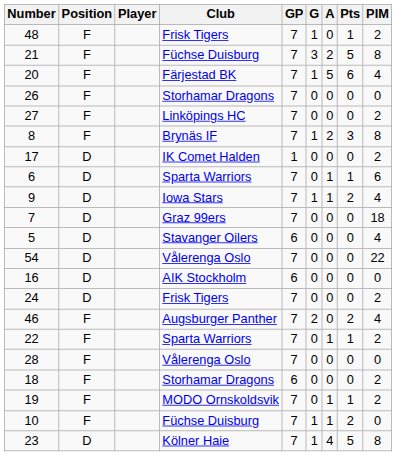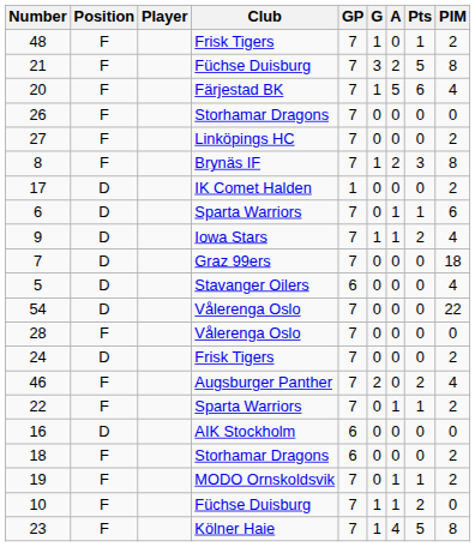 <table class="wikitable sortable" style="text-align: center;">
 <tr>
 <th>Number</th>
 <th>Position</th>
 <th>Player</th>
 <th>Club</th>
 <th>GP</th>
 <th>G</th>
 <th>A</th>
 <th>Pts</th>
 <th>PIM</th>
 </tr>
 <tr>
 <td>48</td>
 <td>F</td>
 <td align="left"></td>
 <td align="left"><a href='#'>Frisk Tigers</a></td>
 <td>7</td>
 <td>1</td>
 <td>0</td>
 <td>1</td>
 <td>2</td>
 </tr>
 <tr>
 <td>21</td>
 <td>F</td>
 <td align="left"></td>
 <td align="left"><a href='#'>Füchse Duisburg</a></td>
 <td>7</td>
 <td>3</td>
 <td>2</td>
 <td>5</td>
 <td>8</td>
 </tr>
 <tr>
 <td>20</td>
 <td>F</td>
 <td align="left"></td>
 <td align="left"><a href='#'>Färjestad BK</a></td>
 <td>7</td>
 <td>1</td>
 <td>5</td>
 <td>6</td>
 <td>4</td>
 </tr>
 <tr>
 <td>26</td>
 <td>F</td>
 <td align="left"></td>
 <td align="left"><a href='#'>Storhamar Dragons</a></td>
 <td>7</td>
 <td>0</td>
 <td>0</td>
 <td>0</td>
 <td>0</td>
 </tr>
 <tr>
 <td>27</td>
 <td>F</td>
 <td align="left"></td>
 <td align="left"><a href='#'>Linköpings HC</a></td>
 <td>7</td>
 <td>0</td>
 <td>0</td>
 <td>0</td>
 <td>2</td>
 </tr>
 <tr>
 <td>8</td>
 <td>F</td>
 <td align="left"></td>
 <td align="left"><a href='#'>Brynäs IF</a></td>
 <td>7</td>
 <td>1</td>
 <td>2</td>
 <td>3</td>
 <td>8</td>
 </tr>
 <tr>
 <td>17</td>
 <td>D</td>
 <td align="left"></td>
 <td align="left"><a href='#'>IK Comet Halden</a></td>
 <td>1</td>
 <td>0</td>
 <td>0</td>
 <td>0</td>
 <td>2</td>
 </tr>
 <tr>
 <td>6</td>
 <td>D</td>
 <td align="left"></td>
 <td align="left"><a href='#'>Sparta Warriors</a></td>
 <td>7</td>
 <td>0</td>
 <td>1</td>
 <td>1</td>
 <td>6</td>
 </tr>
 <tr>
 <td>9</td>
 <td>D</td>
 <td align="left"></td>
 <td align="left"><a href='#'>Iowa Stars</a></td>
 <td>7</td>
 <td>1</td>
 <td>1</td>
 <td>2</td>
 <td>4</td>
 </tr>
 <tr>
 <td>7</td>
 <td>D</td>
 <td align="left"></td>
 <td align="left"><a href='#'>Graz 99ers</a></td>
 <td>7</td>
 <td>0</td>
 <td>0</td>
 <td>0</td>
 <td>18</td>
 </tr>
 <tr>
 <td>5</td>
 <td>D</td>
 <td align="left"></td>
 <td align="left"><a href='#'>Stavanger Oilers</a></td>
 <td>6</td>
 <td>0</td>
 <td>0</td>
 <td>0</td>
 <td>4</td>
 </tr>
 <tr>
 <td>54</td>
 <td>D</td>
 <td align="left"></td>
 <td align="left"><a href='#'>Vålerenga Oslo</a></td>
 <td>7</td>
 <td>0</td>
 <td>0</td>
 <td>0</td>
 <td>22</td>
 </tr>
 <tr>
-<td>16</td>
-<td>D</td>
+<td>28</td>
+<td>F</td>
 <td align="left"></td>
-<td align="left"><a href='#'>AIK Stockholm</a></td>
-<td>6</td>
+<td align="left"><a href='#'>Vålerenga Oslo</a></td>
+<td>7</td>
 <td>0</td>
 <td>0</td>
 <td>0</td>
 <td>0</td>
 </tr>
 <tr>
 <td>24</td>
 <td>D</td>
 <td align="left"></td>
 <td align="left"><a href='#'>Frisk Tigers</a></td>
 <td>7</td>
 <td>0</td>
 <td>0</td>
 <td>0</td>
 <td>2</td>
 </tr>
 <tr>
 <td>46</td>
 <td>F</td>
 <td align="left"></td>
 <td align="left"><a href='#'>Augsburger Panther</a></td>
 <td>7</td>
 <td>2</td>
 <td>0</td>
 <td>2</td>
 <td>4</td>
 </tr>
 <tr>
 <td>22</td>
 <td>F</td>
 <td align="left"></td>
 <td align="left"><a href='#'>Sparta Warriors</a></td>
 <td>7</td>
 <td>0</td>
 <td>1</td>
 <td>1</td>
 <td>2</td>
 </tr>
 <tr>
-<td>28</td>
-<td>F</td>
+<td>16</td>
+<td>D</td>
 <td align="left"></td>
-<td align="left"><a href='#'>Vålerenga Oslo</a></td>
-<td>7</td>
+<td align="left"><a href='#'>AIK Stockholm</a></td>
+<td>6</td>
 <td>0</td>
 <td>0</td>
 <td>0</td>
 <td>0</td>
 </tr>
 <tr>
 <td>18</td>
 <td>F</td>
 <td align="left"></td>
 <td align="left"><a href='#'>Storhamar Dragons</a></td>
 <td>6</td>
 <td>0</td>
 <td>0</td>
 <td>0</td>
 <td>2</td>
 </tr>
 <tr>
 <td>19</td>
 <td>F</td>
 <td align="left"></td>
 <td align="left"><a href='#'>MODO Ornskoldsvik</a></td>
 <td>7</td>
 <td>0</td>
 <td>1</td>
 <td>1</td>
 <td>2</td>
 </tr>
 <tr>
 <td>10</td>
 <td>F</td>
 <td align="left"></td>
 <td align="left"><a href='#'>Füchse Duisburg</a></td>
 <td>7</td>
 <td>1</td>
 <td>1</td>
 <td>2</td>
 <td>0</td>
 </tr>
 <tr>
 <td>23</td>
-<td>D</td>
+<td>F</td>
 <td align="left"></td>
 <td align="left"><a href='#'>Kölner Haie</a></td>
 <td>7</td>
 <td>1</td>
 <td>4</td>
 <td>5</td>
 <td>8</td>
 </tr>
 </table>
